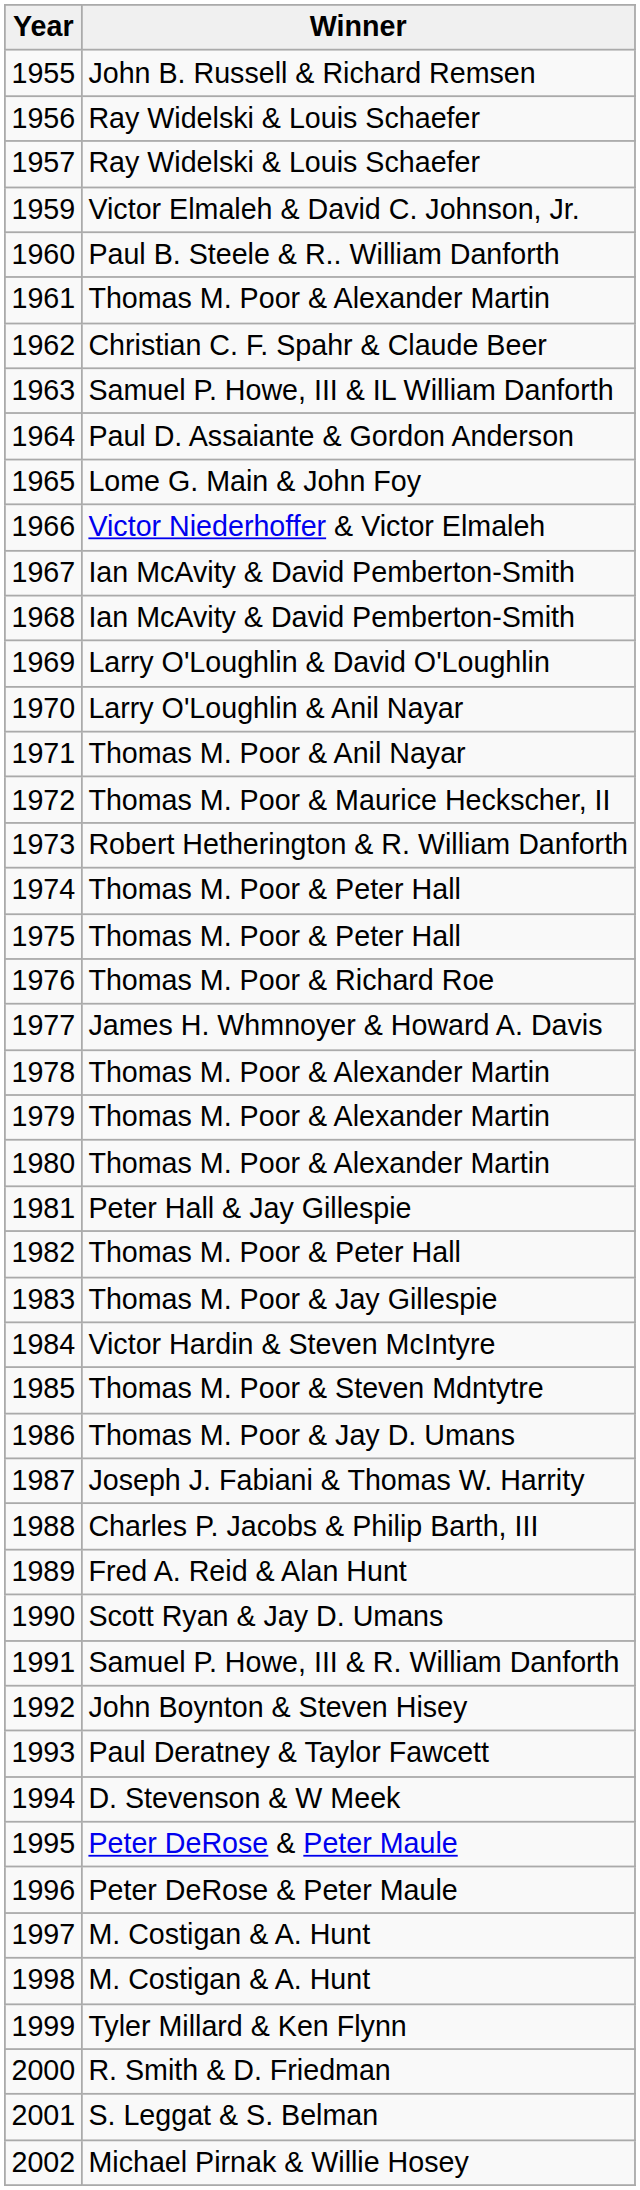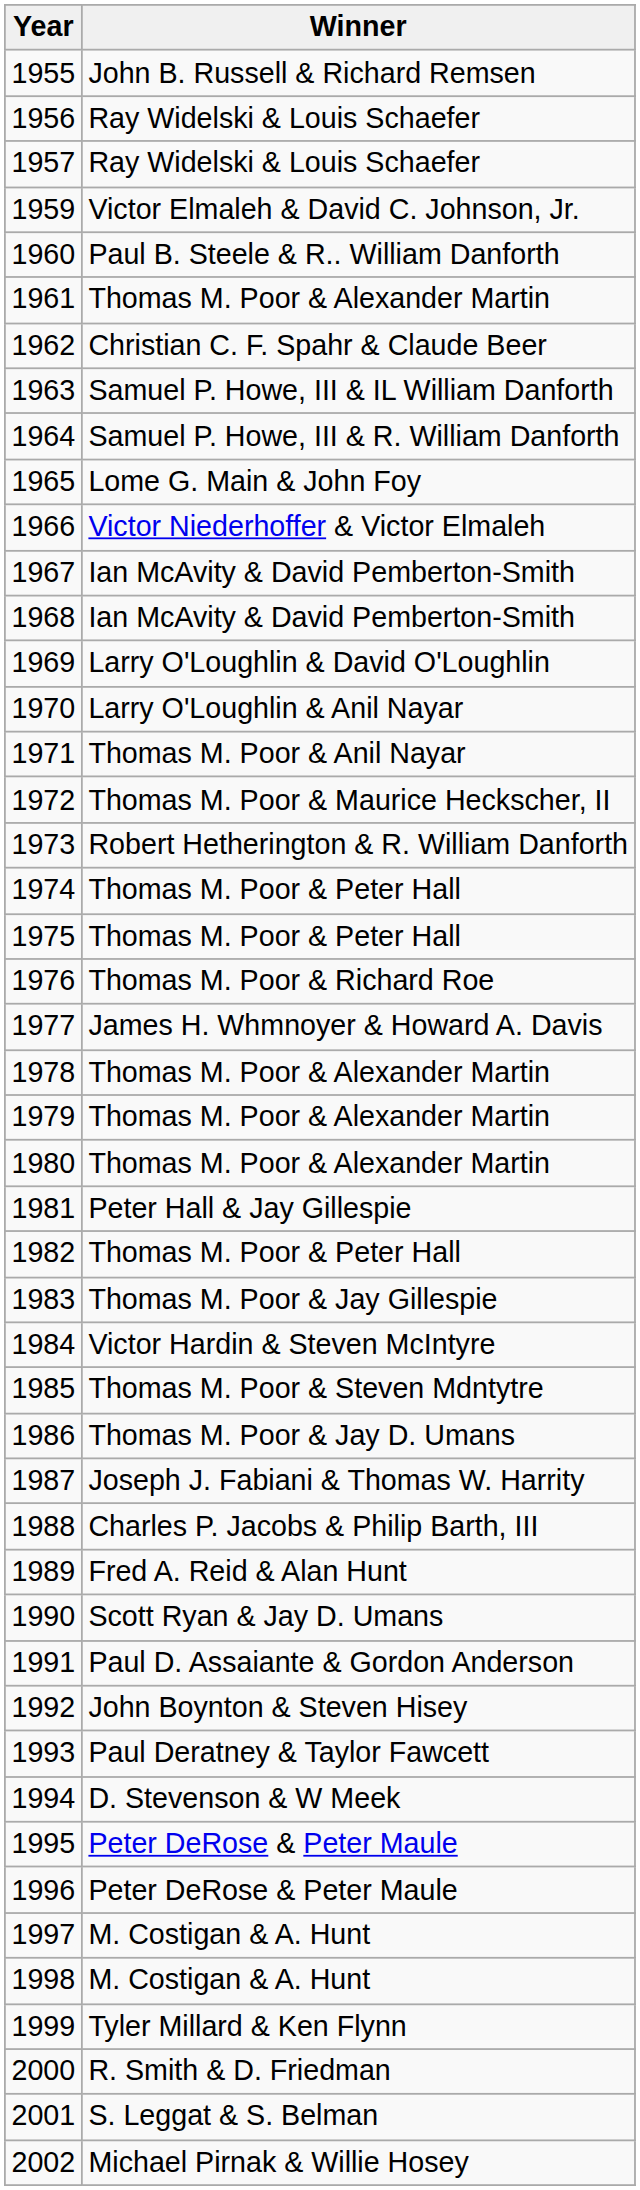 <table class="wikitable">
 <tr style="text-align:center; background:#f0f0f0;">
 <td><strong>Year</strong></td>
 <td><strong>Winner</strong></td>
 </tr>
 <tr>
 <td>1955</td>
 <td>John B. Russell & Richard Remsen</td>
 </tr>
 <tr>
 <td>1956</td>
 <td>Ray Widelski & Louis Schaefer</td>
 </tr>
 <tr>
 <td>1957</td>
 <td>Ray Widelski & Louis Schaefer</td>
 </tr>
 <tr>
 <td>1959</td>
 <td>Victor Elmaleh & David C. Johnson, Jr.</td>
 </tr>
 <tr>
 <td>1960</td>
 <td>Paul B. Steele & R.. William Danforth</td>
 </tr>
 <tr>
 <td>1961</td>
 <td>Thomas M. Poor & Alexander Martin</td>
 </tr>
 <tr>
 <td>1962</td>
 <td>Christian C. F. Spahr & Claude Beer</td>
 </tr>
 <tr>
 <td>1963</td>
 <td>Samuel P. Howe, III & IL William Danforth</td>
 </tr>
 <tr>
 <td>1964</td>
-<td>Paul D. Assaiante & Gordon Anderson</td>
+<td>Samuel P. Howe, III & R. William Danforth</td>
 </tr>
 <tr>
 <td>1965</td>
 <td>Lome G. Main & John Foy</td>
 </tr>
 <tr>
 <td>1966</td>
 <td><a href='#'>Victor Niederhoffer</a> & Victor Elmaleh</td>
 </tr>
 <tr>
 <td>1967</td>
 <td>Ian McAvity & David Pemberton-Smith</td>
 </tr>
 <tr>
 <td>1968</td>
 <td>Ian McAvity & David Pemberton-Smith</td>
 </tr>
 <tr>
 <td>1969</td>
 <td>Larry O'Loughlin & David O'Loughlin</td>
 </tr>
 <tr>
 <td>1970</td>
 <td>Larry O'Loughlin & Anil Nayar</td>
 </tr>
 <tr>
 <td>1971</td>
 <td>Thomas M. Poor & Anil Nayar</td>
 </tr>
 <tr>
 <td>1972</td>
 <td>Thomas M. Poor & Maurice Heckscher, II</td>
 </tr>
 <tr>
 <td>1973</td>
 <td>Robert Hetherington & R. William Danforth</td>
 </tr>
 <tr>
 <td>1974</td>
 <td>Thomas M. Poor & Peter Hall</td>
 </tr>
 <tr>
 <td>1975</td>
 <td>Thomas M. Poor & Peter Hall</td>
 </tr>
 <tr>
 <td>1976</td>
 <td>Thomas M. Poor & Richard Roe</td>
 </tr>
 <tr>
 <td>1977</td>
 <td>James H. Whmnoyer & Howard A. Davis</td>
 </tr>
 <tr>
 <td>1978</td>
 <td>Thomas M. Poor & Alexander Martin</td>
 </tr>
 <tr>
 <td>1979</td>
 <td>Thomas M. Poor & Alexander Martin</td>
 </tr>
 <tr>
 <td>1980</td>
 <td>Thomas M. Poor & Alexander Martin</td>
 </tr>
 <tr>
 <td>1981</td>
 <td>Peter Hall & Jay Gillespie</td>
 </tr>
 <tr>
 <td>1982</td>
 <td>Thomas M. Poor & Peter Hall</td>
 </tr>
 <tr>
 <td>1983</td>
 <td>Thomas M. Poor & Jay Gillespie</td>
 </tr>
 <tr>
 <td>1984</td>
 <td>Victor Hardin & Steven McIntyre</td>
 </tr>
 <tr>
 <td>1985</td>
 <td>Thomas M. Poor & Steven Mdntytre</td>
 </tr>
 <tr>
 <td>1986</td>
 <td>Thomas M. Poor & Jay D. Umans</td>
 </tr>
 <tr>
 <td>1987</td>
 <td>Joseph J. Fabiani & Thomas W. Harrity</td>
 </tr>
 <tr>
 <td>1988</td>
 <td>Charles P. Jacobs & Philip Barth, III</td>
 </tr>
 <tr>
 <td>1989</td>
 <td>Fred A. Reid & Alan Hunt</td>
 </tr>
 <tr>
 <td>1990</td>
 <td>Scott Ryan & Jay D. Umans</td>
 </tr>
 <tr>
 <td>1991</td>
-<td>Samuel P. Howe, III & R. William Danforth</td>
+<td>Paul D. Assaiante & Gordon Anderson</td>
 </tr>
 <tr>
 <td>1992</td>
 <td>John Boynton & Steven Hisey</td>
 </tr>
 <tr>
 <td>1993</td>
 <td>Paul Deratney & Taylor Fawcett</td>
 </tr>
 <tr>
 <td>1994</td>
 <td>D. Stevenson & W Meek</td>
 </tr>
 <tr>
 <td>1995</td>
 <td><a href='#'>Peter DeRose</a> & <a href='#'>Peter Maule</a></td>
 </tr>
 <tr>
 <td>1996</td>
 <td>Peter DeRose & Peter Maule</td>
 </tr>
 <tr>
 <td>1997</td>
 <td>M. Costigan & A. Hunt</td>
 </tr>
 <tr>
 <td>1998</td>
 <td>M. Costigan & A. Hunt</td>
 </tr>
 <tr>
 <td>1999</td>
 <td>Tyler Millard & Ken Flynn</td>
 </tr>
 <tr>
 <td>2000</td>
 <td>R. Smith & D. Friedman</td>
 </tr>
 <tr>
 <td>2001</td>
 <td>S. Leggat & S. Belman</td>
 </tr>
 <tr>
 <td>2002</td>
 <td>Michael Pirnak & Willie Hosey</td>
 </tr>
 </table>
